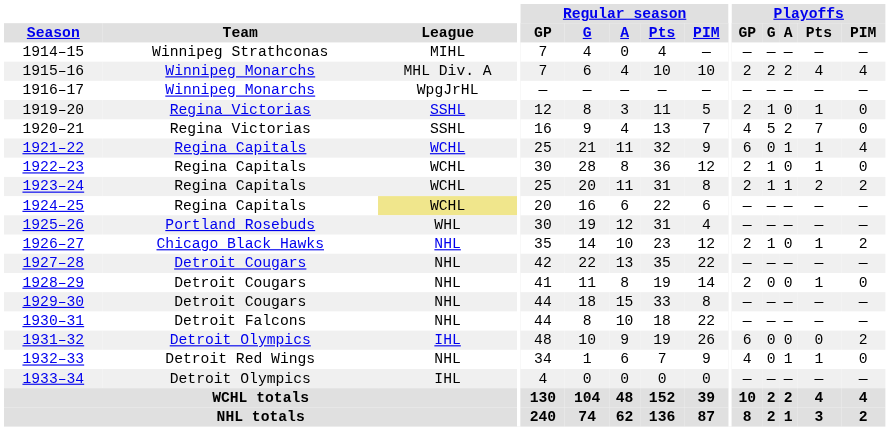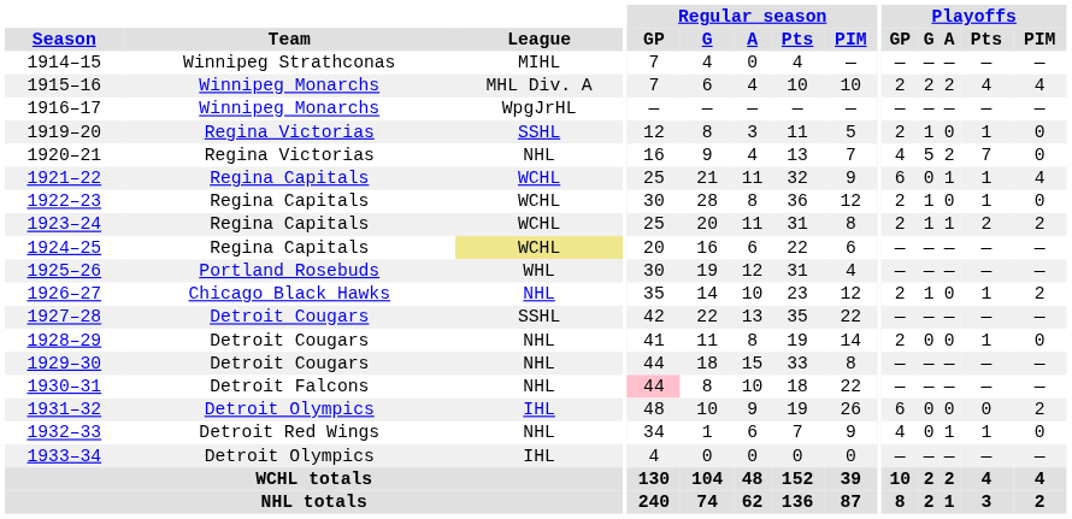 <table border="0" cellpadding="1" cellspacing="0" style="text-align:center; width:60em">
 <tr bgcolor="#e0e0e0">
 <th colspan="3" bgcolor="#ffffff"></th>
 <th rowspan="100" bgcolor="#ffffff"></th>
 <th colspan="5"><a href='#'>Regular season</a></th>
 <th rowspan="100" bgcolor="#ffffff"></th>
 <th colspan="5"><a href='#'>Playoffs</a></th>
 </tr>
 <tr bgcolor="#e0e0e0">
 <th><a href='#'>Season</a></th>
 <th>Team</th>
 <th>League</th>
 <th>GP</th>
 <th><a href='#'>G</a></th>
 <th><a href='#'>A</a></th>
 <th><a href='#'>Pts</a></th>
 <th><a href='#'>PIM</a></th>
 <th>GP</th>
 <th>G</th>
 <th>A</th>
 <th>Pts</th>
 <th>PIM</th>
 </tr>
 <tr>
 <td>1914–15</td>
 <td>Winnipeg Strathconas</td>
 <td>MIHL</td>
 <td>7</td>
 <td>4</td>
 <td>0</td>
 <td>4</td>
 <td>—</td>
 <td>—</td>
 <td>—</td>
 <td>—</td>
 <td>—</td>
 <td>—</td>
 </tr>
 <tr bgcolor="#f0f0f0">
 <td>1915–16</td>
 <td><a href='#'>Winnipeg Monarchs</a></td>
 <td>MHL Div. A</td>
 <td>7</td>
 <td>6</td>
 <td>4</td>
 <td>10</td>
 <td>10</td>
 <td>2</td>
 <td>2</td>
 <td>2</td>
 <td>4</td>
 <td>4</td>
 </tr>
 <tr>
 <td>1916–17</td>
 <td><a href='#'>Winnipeg Monarchs</a></td>
 <td>WpgJrHL</td>
 <td>—</td>
 <td>—</td>
 <td>—</td>
 <td>—</td>
 <td>—</td>
 <td>—</td>
 <td>—</td>
 <td>—</td>
 <td>—</td>
 <td>—</td>
 </tr>
 <tr bgcolor="#f0f0f0">
 <td>1919–20</td>
 <td><a href='#'>Regina Victorias</a></td>
 <td><a href='#'>SSHL</a></td>
 <td>12</td>
 <td>8</td>
 <td>3</td>
 <td>11</td>
 <td>5</td>
 <td>2</td>
 <td>1</td>
 <td>0</td>
 <td>1</td>
 <td>0</td>
 </tr>
 <tr>
 <td>1920–21</td>
 <td>Regina Victorias</td>
-<td>SSHL</td>
+<td>NHL</td>
 <td>16</td>
 <td>9</td>
 <td>4</td>
 <td>13</td>
 <td>7</td>
 <td>4</td>
 <td>5</td>
 <td>2</td>
 <td>7</td>
 <td>0</td>
 </tr>
 <tr bgcolor="#f0f0f0">
 <td><a href='#'>1921–22</a></td>
 <td><a href='#'>Regina Capitals</a></td>
 <td><a href='#'>WCHL</a></td>
 <td>25</td>
 <td>21</td>
 <td>11</td>
 <td>32</td>
 <td>9</td>
 <td>6</td>
 <td>0</td>
 <td>1</td>
 <td>1</td>
 <td>4</td>
 </tr>
 <tr>
 <td><a href='#'>1922–23</a></td>
 <td>Regina Capitals</td>
 <td>WCHL</td>
 <td>30</td>
 <td>28</td>
 <td>8</td>
 <td>36</td>
 <td>12</td>
 <td>2</td>
 <td>1</td>
 <td>0</td>
 <td>1</td>
 <td>0</td>
 </tr>
 <tr bgcolor="#f0f0f0">
 <td><a href='#'>1923–24</a></td>
 <td>Regina Capitals</td>
 <td>WCHL</td>
 <td>25</td>
 <td>20</td>
 <td>11</td>
 <td>31</td>
 <td>8</td>
 <td>2</td>
 <td>1</td>
 <td>1</td>
 <td>2</td>
 <td>2</td>
 </tr>
 <tr>
 <td><a href='#'>1924–25</a></td>
 <td>Regina Capitals</td>
 <td style="background: khaki;">WCHL</td>
 <td>20</td>
 <td>16</td>
 <td>6</td>
 <td>22</td>
 <td>6</td>
 <td>—</td>
 <td>—</td>
 <td>—</td>
 <td>—</td>
 <td>—</td>
 </tr>
 <tr bgcolor="#f0f0f0">
 <td><a href='#'>1925–26</a></td>
 <td><a href='#'>Portland Rosebuds</a></td>
 <td>WHL</td>
 <td>30</td>
 <td>19</td>
 <td>12</td>
 <td>31</td>
 <td>4</td>
 <td>—</td>
 <td>—</td>
 <td>—</td>
 <td>—</td>
 <td>—</td>
 </tr>
 <tr>
 <td><a href='#'>1926–27</a></td>
 <td><a href='#'>Chicago Black Hawks</a></td>
 <td><a href='#'>NHL</a></td>
 <td>35</td>
 <td>14</td>
 <td>10</td>
 <td>23</td>
 <td>12</td>
 <td>2</td>
 <td>1</td>
 <td>0</td>
 <td>1</td>
 <td>2</td>
 </tr>
 <tr bgcolor="#f0f0f0">
 <td><a href='#'>1927–28</a></td>
 <td><a href='#'>Detroit Cougars</a></td>
-<td>NHL</td>
+<td>SSHL</td>
 <td>42</td>
 <td>22</td>
 <td>13</td>
 <td>35</td>
 <td>22</td>
 <td>—</td>
 <td>—</td>
 <td>—</td>
 <td>—</td>
 <td>—</td>
 </tr>
 <tr>
 <td><a href='#'>1928–29</a></td>
 <td>Detroit Cougars</td>
 <td>NHL</td>
 <td>41</td>
 <td>11</td>
 <td>8</td>
 <td>19</td>
 <td>14</td>
 <td>2</td>
 <td>0</td>
 <td>0</td>
 <td>1</td>
 <td>0</td>
 </tr>
 <tr bgcolor="#f0f0f0">
 <td><a href='#'>1929–30</a></td>
 <td>Detroit Cougars</td>
 <td>NHL</td>
 <td>44</td>
 <td>18</td>
 <td>15</td>
 <td>33</td>
 <td>8</td>
 <td>—</td>
 <td>—</td>
 <td>—</td>
 <td>—</td>
 <td>—</td>
 </tr>
 <tr>
 <td><a href='#'>1930–31</a></td>
 <td>Detroit Falcons</td>
 <td>NHL</td>
-<td>44</td>
+<td style="background: pink;">44</td>
 <td>8</td>
 <td>10</td>
 <td>18</td>
 <td>22</td>
 <td>—</td>
 <td>—</td>
 <td>—</td>
 <td>—</td>
 <td>—</td>
 </tr>
 <tr bgcolor="#f0f0f0">
 <td><a href='#'>1931–32</a></td>
 <td><a href='#'>Detroit Olympics</a></td>
 <td><a href='#'>IHL</a></td>
 <td>48</td>
 <td>10</td>
 <td>9</td>
 <td>19</td>
 <td>26</td>
 <td>6</td>
 <td>0</td>
 <td>0</td>
 <td>0</td>
 <td>2</td>
 </tr>
 <tr>
 <td><a href='#'>1932–33</a></td>
 <td>Detroit Red Wings</td>
 <td>NHL</td>
 <td>34</td>
 <td>1</td>
 <td>6</td>
 <td>7</td>
 <td>9</td>
 <td>4</td>
 <td>0</td>
 <td>1</td>
 <td>1</td>
 <td>0</td>
 </tr>
 <tr bgcolor="#f0f0f0">
 <td><a href='#'>1933–34</a></td>
 <td>Detroit Olympics</td>
 <td>IHL</td>
 <td>4</td>
 <td>0</td>
 <td>0</td>
 <td>0</td>
 <td>0</td>
 <td>—</td>
 <td>—</td>
 <td>—</td>
 <td>—</td>
 <td>—</td>
 </tr>
 <tr bgcolor="#e0e0e0">
 <th colspan="3">WCHL totals</th>
 <th>130</th>
 <th>104</th>
 <th>48</th>
 <th>152</th>
 <th>39</th>
 <th>10</th>
 <th>2</th>
 <th>2</th>
 <th>4</th>
 <th>4</th>
 </tr>
 <tr bgcolor="#e0e0e0">
 <th colspan="3">NHL totals</th>
 <th>240</th>
 <th>74</th>
 <th>62</th>
 <th>136</th>
 <th>87</th>
 <th>8</th>
 <th>2</th>
 <th>1</th>
 <th>3</th>
 <th>2</th>
 </tr>
 </table>
